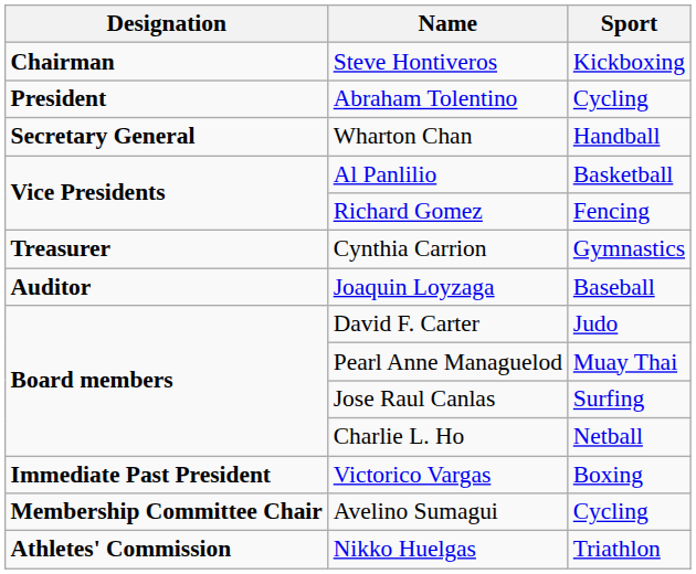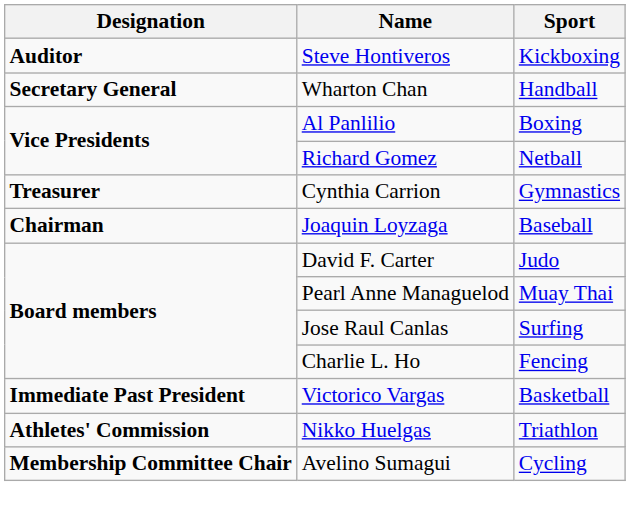 <table class="wikitable">
 <tr>
 <th>Designation</th>
 <th>Name</th>
 <th>Sport</th>
 </tr>
 <tr>
-<td><strong>Chairman</strong></td>
+<td><strong>Auditor</strong></td>
 <td><a href='#'>Steve Hontiveros</a></td>
 <td><a href='#'>Kickboxing</a></td>
-</tr>
-<tr>
-<td><strong>President</strong></td>
-<td><a href='#'>Abraham Tolentino</a></td>
-<td><a href='#'>Cycling</a></td>
 </tr>
 <tr>
 <td><strong>Secretary General</strong></td>
 <td>Wharton Chan</td>
 <td><a href='#'>Handball</a></td>
 </tr>
 <tr>
 <td rowspan="2"><strong>Vice Presidents</strong></td>
 <td><a href='#'>Al Panlilio</a></td>
-<td><a href='#'>Basketball</a></td>
+<td><a href='#'>Boxing</a></td>
 </tr>
 <tr>
 <td><a href='#'>Richard Gomez</a></td>
-<td><a href='#'>Fencing</a></td>
+<td><a href='#'>Netball</a></td>
 </tr>
 <tr>
 <td><strong>Treasurer</strong></td>
 <td>Cynthia Carrion</td>
 <td><a href='#'>Gymnastics</a></td>
 </tr>
 <tr>
-<td><strong>Auditor</strong></td>
+<td><strong>Chairman</strong></td>
 <td><a href='#'>Joaquin Loyzaga</a></td>
 <td><a href='#'>Baseball</a></td>
 </tr>
 <tr>
 <td rowspan="4"><strong>Board members</strong></td>
 <td>David F. Carter</td>
 <td><a href='#'>Judo</a></td>
 </tr>
 <tr>
 <td>Pearl Anne Managuelod</td>
 <td><a href='#'>Muay Thai</a></td>
 </tr>
 <tr>
 <td>Jose Raul Canlas</td>
 <td><a href='#'>Surfing</a></td>
 </tr>
 <tr>
 <td>Charlie L. Ho</td>
-<td><a href='#'>Netball</a></td>
+<td><a href='#'>Fencing</a></td>
 </tr>
 <tr>
 <td><strong>Immediate Past President</strong></td>
 <td><a href='#'>Victorico Vargas</a></td>
-<td><a href='#'>Boxing</a></td>
+<td><a href='#'>Basketball</a></td>
+</tr>
+<tr>
+<td><strong>Athletes' Commission</strong></td>
+<td><a href='#'>Nikko Huelgas</a></td>
+<td><a href='#'>Triathlon</a></td>
 </tr>
 <tr>
 <td><strong>Membership Committee Chair</strong></td>
 <td>Avelino Sumagui</td>
 <td><a href='#'>Cycling</a></td>
 </tr>
-<tr>
-<td><strong>Athletes' Commission</strong></td>
-<td><a href='#'>Nikko Huelgas</a></td>
-<td><a href='#'>Triathlon</a></td>
-</tr>
 </table>
